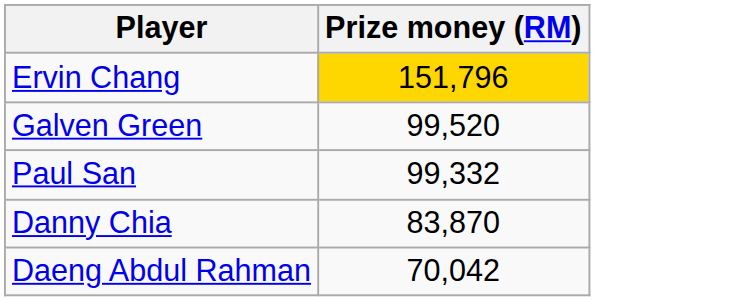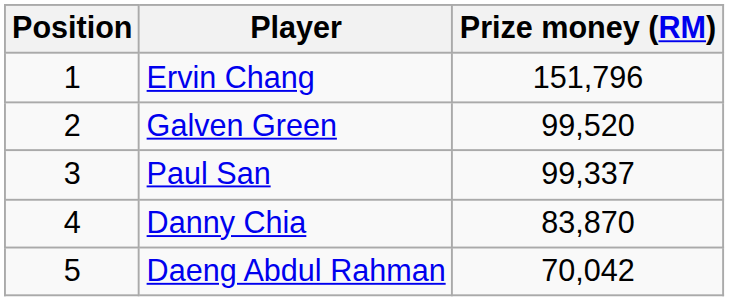 <table class=wikitable>
 <tr>
+<th>Position</th>
 <th>Player</th>
 <th>Prize money (<a href='#'>RM</a>)</th>
 </tr>
 <tr>
+<td align=center>1</td>
 <td> <a href='#'>Ervin Chang</a></td>
-<td align=center style="background: gold;">151,796</td>
+<td align=center>151,796</td>
 </tr>
 <tr>
+<td align=center>2</td>
 <td> <a href='#'>Galven Green</a></td>
 <td align=center>99,520</td>
 </tr>
 <tr>
+<td align=center>3</td>
 <td> <a href='#'>Paul San</a></td>
-<td align=center>99,332</td>
+<td align=center>99,337</td>
 </tr>
 <tr>
+<td align=center>4</td>
 <td> <a href='#'>Danny Chia</a></td>
 <td align=center>83,870</td>
 </tr>
 <tr>
+<td align=center>5</td>
 <td> <a href='#'>Daeng Abdul Rahman</a></td>
 <td align=center>70,042</td>
 </tr>
 </table>
